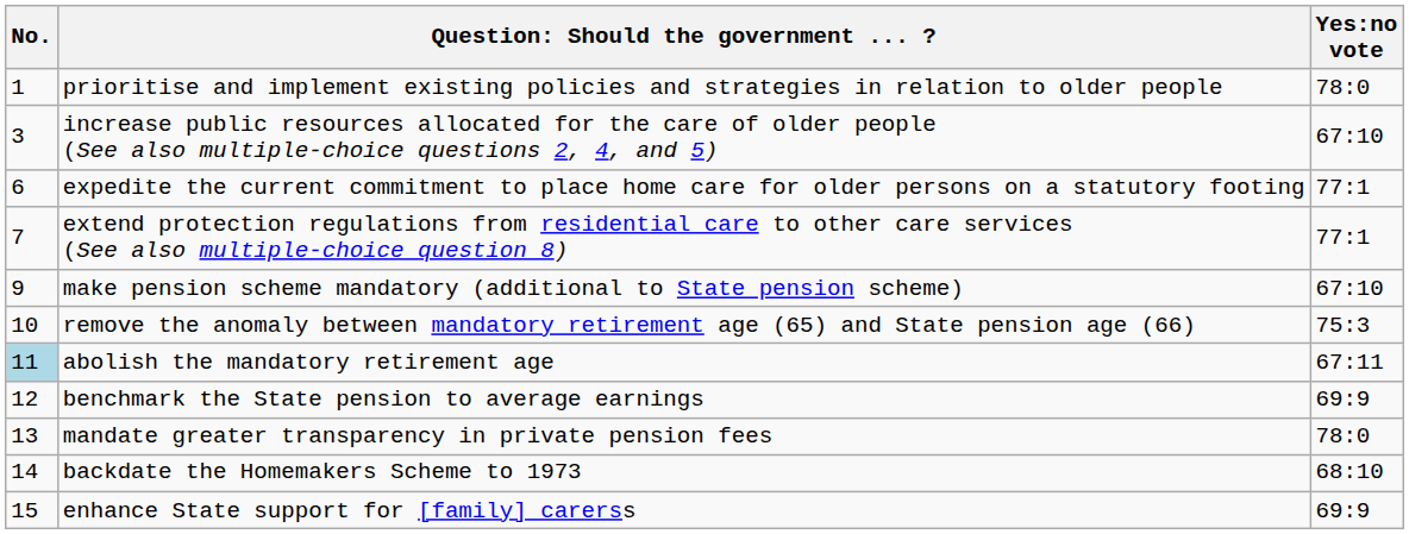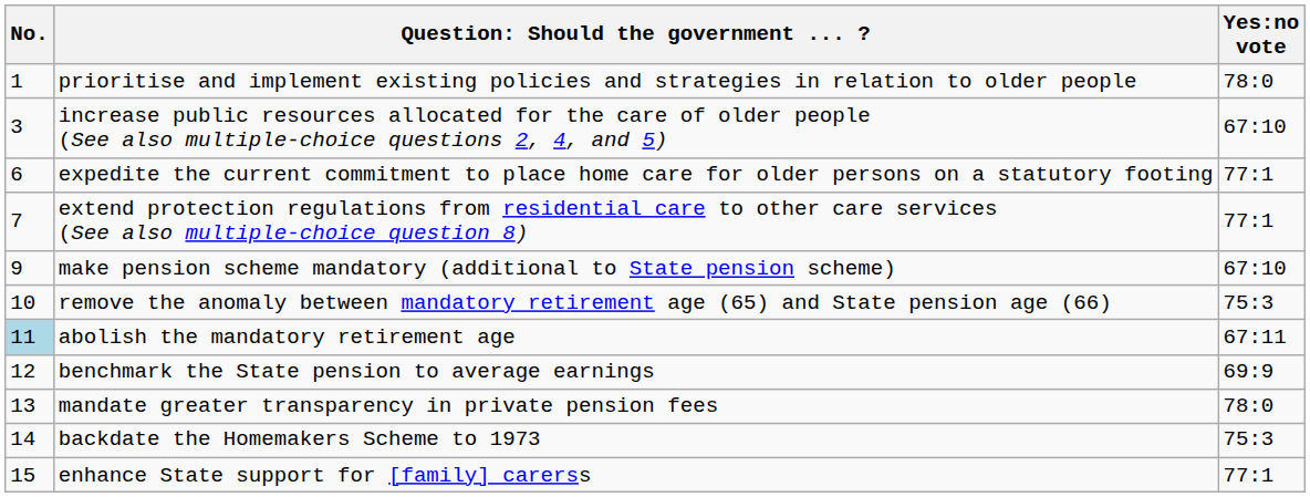 <table class="wikitable sortable">
 <tr>
 <th data-sort-value=number>No.</th>
 <th class="unsortable">Question: Should the government ... ?</th>
 <th data-sort-value=number>Yes:no<br>vote</th>
 </tr>
 <tr>
 <td>1</td>
 <td>prioritise and implement existing policies and strategies in relation to older people</td>
 <td>78:0</td>
 </tr>
 <tr>
 <td>3</td>
 <td>increase public resources allocated for the care of older people<br>(<em>See also multiple-choice questions <a href='#'>2</a>,  <a href='#'>4</a>, and  <a href='#'>5</a>)</em></td>
 <td>67:10</td>
 </tr>
 <tr>
 <td>6</td>
 <td>expedite the current commitment to place home care for older persons on a statutory footing</td>
 <td>77:1</td>
 </tr>
 <tr>
 <td>7</td>
 <td>extend protection regulations from <a href='#'>residential care</a> to other care services<br>(<em>See also <a href='#'>multiple-choice question 8</a>)</em></td>
 <td>77:1</td>
 </tr>
 <tr>
 <td>9</td>
 <td>make pension scheme mandatory (additional to <a href='#'>State pension</a> scheme)</td>
 <td>67:10</td>
 </tr>
 <tr>
 <td>10</td>
 <td>remove the anomaly between <a href='#'>mandatory retirement</a> age (65) and State pension age (66)</td>
 <td>75:3</td>
 </tr>
 <tr>
 <td style="background: lightblue;">11</td>
 <td>abolish the mandatory retirement age</td>
 <td>67:11</td>
 </tr>
 <tr>
 <td>12</td>
 <td>benchmark the State pension to average earnings</td>
 <td>69:9</td>
 </tr>
 <tr>
 <td>13</td>
 <td>mandate greater transparency in private pension fees</td>
 <td>78:0</td>
 </tr>
 <tr>
 <td>14</td>
 <td>backdate the Homemakers Scheme to 1973</td>
-<td>68:10</td>
+<td>75:3</td>
 </tr>
 <tr>
 <td>15</td>
 <td>enhance State support for <a href='#'>[family] carers</a>s</td>
-<td>69:9</td>
+<td>77:1</td>
 </tr>
 </table>
